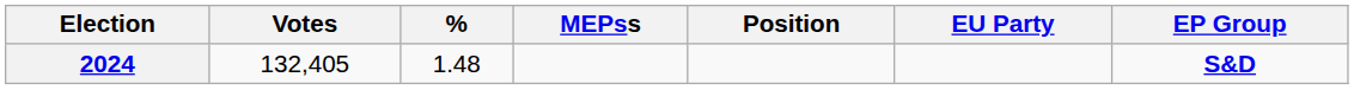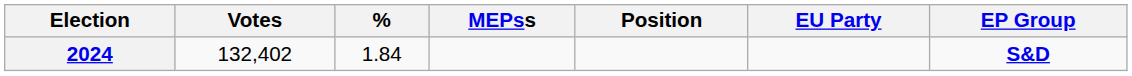 <table class=wikitable style="text-align: right;" width=55%>
 <tr>
 <th>Election</th>
 <th>Votes</th>
 <th>%</th>
 <th><a href='#'>MEPs</a>s</th>
 <th>Position</th>
 <th><a href='#'>EU Party</a></th>
 <th><a href='#'>EP Group</a></th>
 </tr>
 <tr style="text-align:center;">
 <th><a href='#'>2024</a></th>
-<td>132,405</td>
-<td>1.48</td>
+<td>132,402</td>
+<td>1.84</td>
 <td></td>
 <td></td>
 <td></td>
 <td><strong><a href='#'>S&D</a></strong></td>
 </tr>
 </table>
